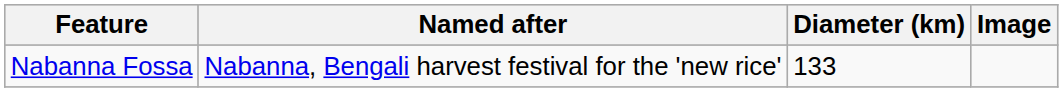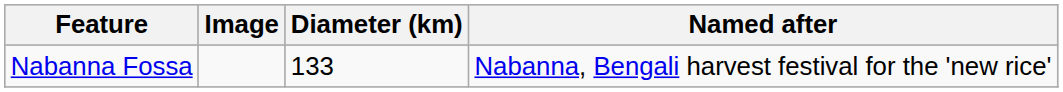 <table class="wikitable sortable">
 <tr>
 <th class="unsortable">Feature</th>
+<th class="unsortable">Image</th>
+<th>Diameter (km)</th>
 <th class="unsortable">Named after</th>
-<th>Diameter (km)</th>
-<th class="unsortable">Image</th>
 </tr>
 <tr>
 <td><a href='#'>Nabanna Fossa</a></td>
+<td></td>
+<td>133</td>
 <td><a href='#'>Nabanna</a>, <a href='#'>Bengali</a> harvest festival for the 'new rice'</td>
-<td>133</td>
-<td></td>
 </tr>
 </table>
